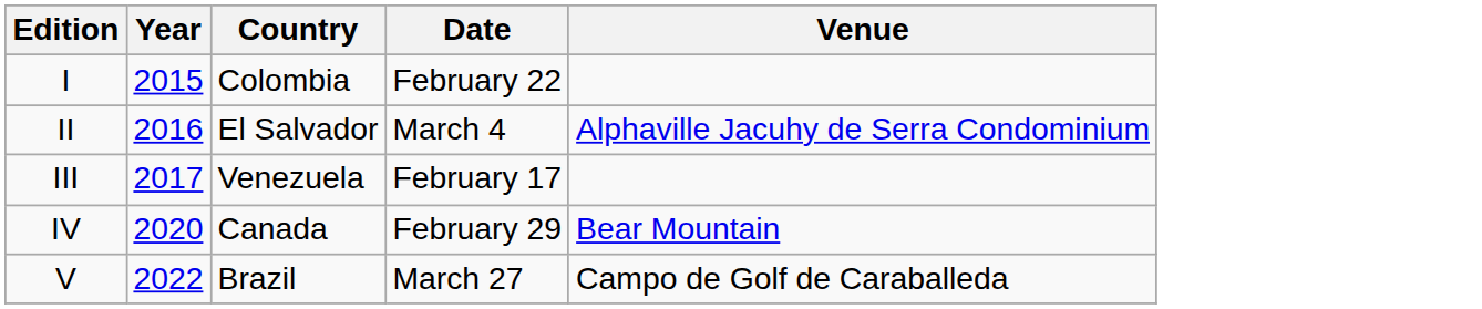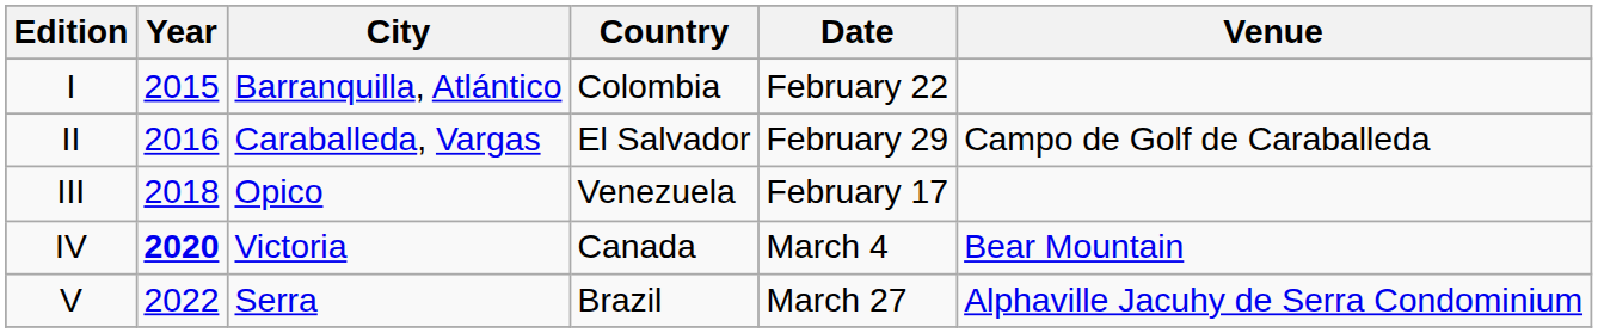 <table class="wikitable" align="center">
 <tr>
 <th>Edition</th>
 <th>Year</th>
+<th>City</th>
 <th>Country</th>
 <th>Date</th>
 <th>Venue</th>
 </tr>
 <tr>
 <td align="center">I</td>
 <td align="left"><a href='#'>2015</a></td>
+<td align="left"><a href='#'>Barranquilla</a>, <a href='#'>Atlántico</a></td>
 <td align=left>Colombia</td>
 <td align="left">February 22</td>
 <td align="left"></td>
 </tr>
 <tr>
 <td align="center">II</td>
 <td align="left"><a href='#'>2016</a></td>
+<td align="left"><a href='#'>Caraballeda</a>, <a href='#'>Vargas</a></td>
 <td align=left>El Salvador</td>
-<td align="left">March 4</td>
-<td align="left"><a href='#'>Alphaville Jacuhy de Serra Condominium</a></td>
+<td align="left">February 29</td>
+<td align="left">Campo de Golf de Caraballeda</td>
 </tr>
 <tr>
 <td align="center">III</td>
-<td align="left"><a href='#'>2017</a></td>
+<td align="left"><a href='#'>2018</a></td>
+<td align="left"><a href='#'>Opico</a></td>
 <td align=left>Venezuela</td>
 <td align="left">February 17</td>
 <td align="left"></td>
 </tr>
 <tr>
 <td align="center">IV</td>
-<td align="left"><a href='#'>2020</a></td>
+<td align="left"><strong><a href='#'>2020</a></strong></td>
+<td align="left"><a href='#'>Victoria</a></td>
 <td align=left>Canada</td>
-<td align="left">February 29</td>
+<td align="left">March 4</td>
 <td align="left"><a href='#'>Bear Mountain</a></td>
 </tr>
 <tr>
 <td align="center">V</td>
 <td align="left"><a href='#'>2022</a></td>
+<td align="left"><a href='#'>Serra</a></td>
 <td align=left>Brazil</td>
 <td align="left">March 27</td>
-<td align="left">Campo de Golf de Caraballeda</td>
+<td align="left"><a href='#'>Alphaville Jacuhy de Serra Condominium</a></td>
 </tr>
 </table>
